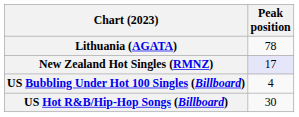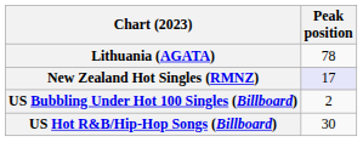 <table class="wikitable sortable plainrowheaders" style="text-align:center">
 <tr>
 <th scope="col">Chart (2023)</th>
 <th scope="col">Peak<br>position</th>
 </tr>
 <tr>
 <th scope="row">Lithuania (<a href='#'>AGATA</a>)</th>
 <td>78</td>
 </tr>
 <tr>
 <th scope="row">New Zealand Hot Singles (<a href='#'>RMNZ</a>)</th>
 <td style="background: lavender;">17</td>
 </tr>
 <tr>
 <th scope="row">US <a href='#'>Bubbling Under Hot 100 Singles</a> (<em><a href='#'>Billboard</a></em>)</th>
-<td>4</td>
+<td>2</td>
 </tr>
 <tr>
 <th scope="row">US <a href='#'>Hot R&B/Hip-Hop Songs</a> (<em><a href='#'>Billboard</a></em>)</th>
 <td>30</td>
 </tr>
 </table>
